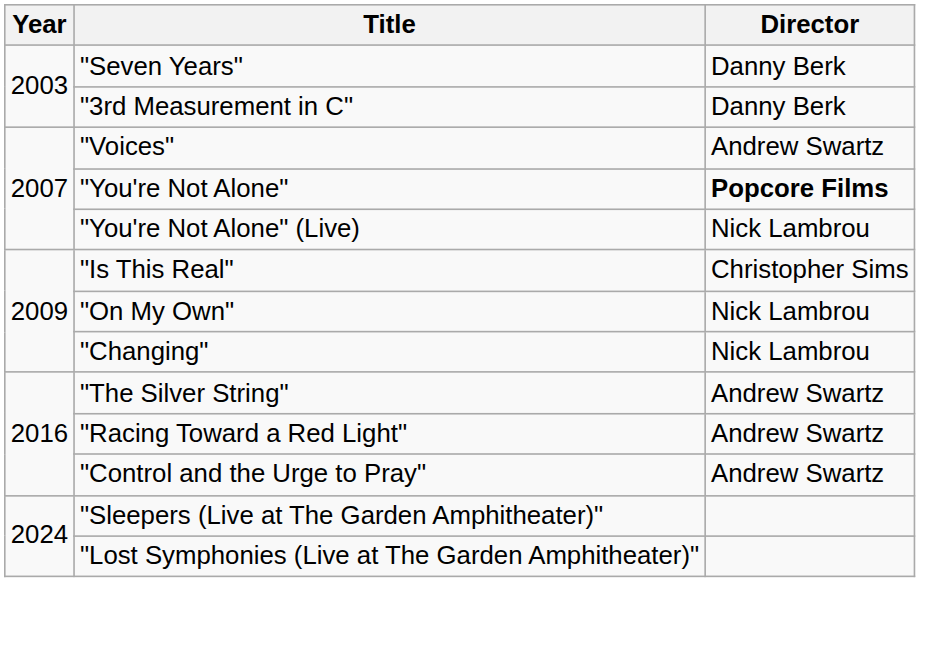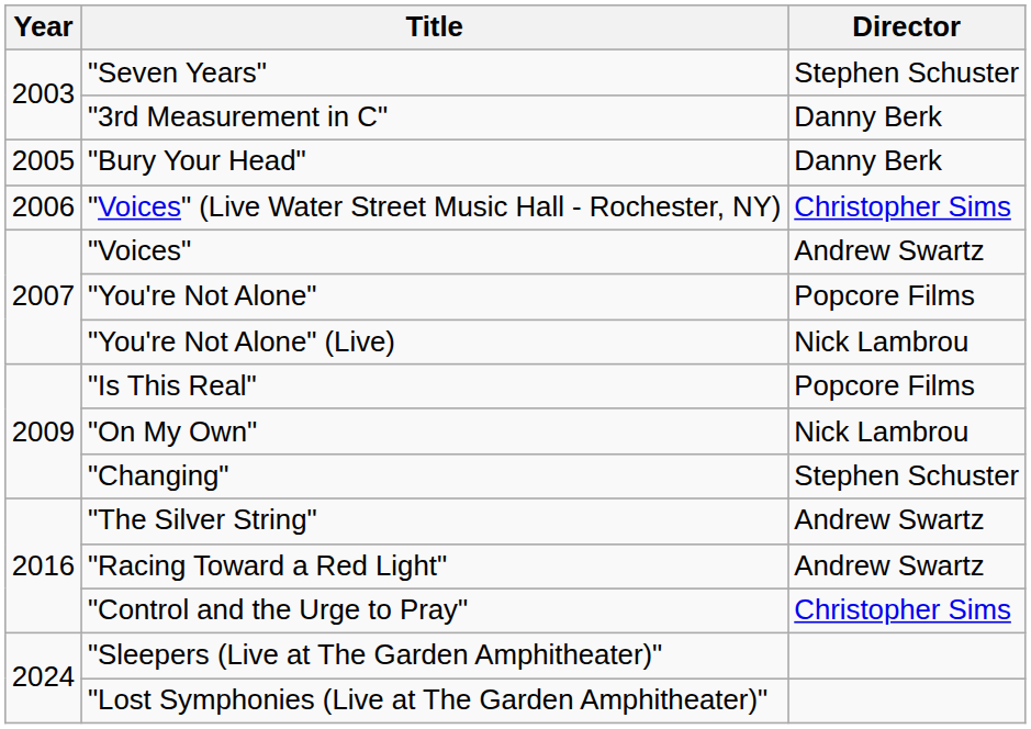 <table class="wikitable">
 <tr>
 <th>Year</th>
 <th>Title</th>
 <th>Director</th>
 </tr>
 <tr>
 <td rowspan="2">2003</td>
 <td>"Seven Years"</td>
-<td>Danny Berk</td>
+<td>Stephen Schuster </td>
 </tr>
 <tr>
 <td>"3rd Measurement in C"</td>
 <td>Danny Berk</td>
+</tr>
+<tr>
+<td>2005</td>
+<td>"Bury Your Head"</td>
+<td>Danny Berk</td>
+</tr>
+<tr>
+<td>2006</td>
+<td>"<a href='#'>Voices</a>" (Live Water Street Music Hall - Rochester, NY)</td>
+<td><a href='#'>Christopher Sims</a></td>
 </tr>
 <tr>
 <td rowspan="3">2007</td>
 <td>"Voices"</td>
 <td>Andrew Swartz </td>
 </tr>
 <tr>
 <td>"You're Not Alone"</td>
-<td><strong>Popcore Films</strong></td>
+<td>Popcore Films</td>
 </tr>
 <tr>
 <td>"You're Not Alone" (Live)</td>
 <td>Nick Lambrou </td>
 </tr>
 <tr>
 <td rowspan="3">2009</td>
 <td>"Is This Real"</td>
-<td>Christopher Sims </td>
+<td>Popcore Films</td>
 </tr>
 <tr>
 <td>"On My Own"</td>
 <td>Nick Lambrou </td>
 </tr>
 <tr>
 <td>"Changing"</td>
-<td>Nick Lambrou </td>
+<td>Stephen Schuster </td>
 </tr>
 <tr>
 <td rowspan="3">2016</td>
 <td>"The Silver String"</td>
 <td>Andrew Swartz </td>
 </tr>
 <tr>
 <td>"Racing Toward a Red Light"</td>
 <td>Andrew Swartz </td>
 </tr>
 <tr>
 <td>"Control and the Urge to Pray"</td>
-<td>Andrew Swartz </td>
+<td><a href='#'>Christopher Sims</a></td>
 </tr>
 <tr>
 <td rowspan="2">2024</td>
 <td>"Sleepers (Live at The Garden Amphitheater)"</td>
 <td></td>
 </tr>
 <tr>
 <td>"Lost Symphonies (Live at The Garden Amphitheater)"</td>
 <td></td>
 </tr>
 </table>
